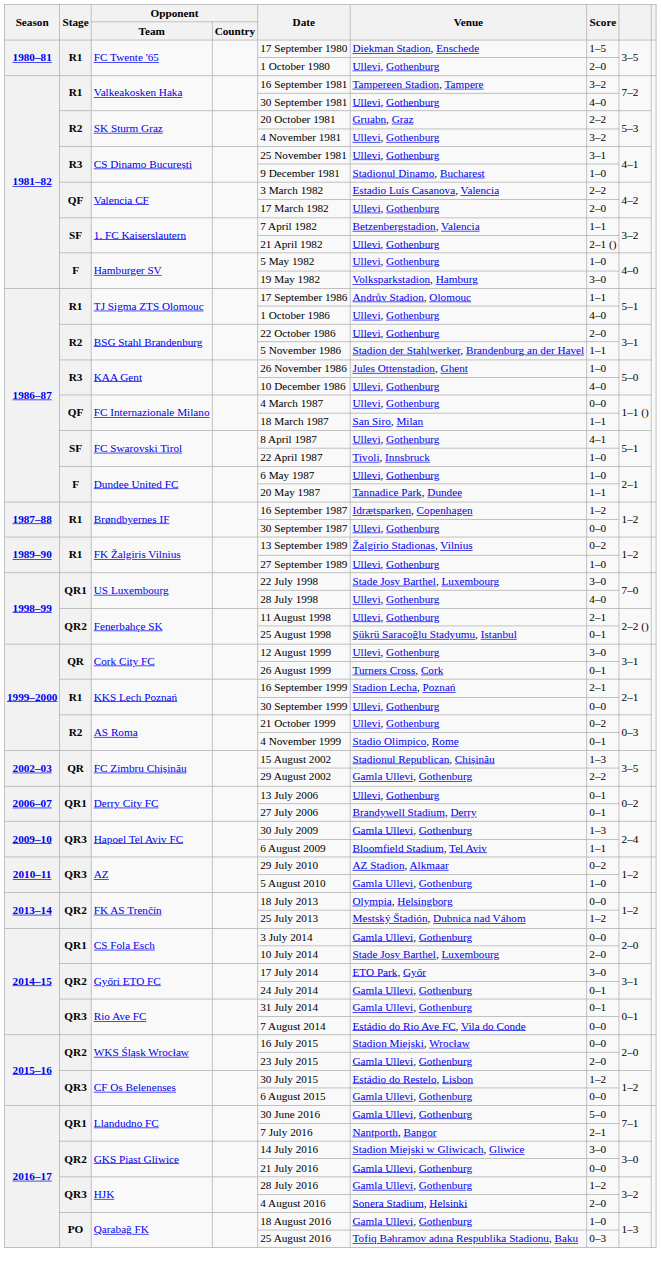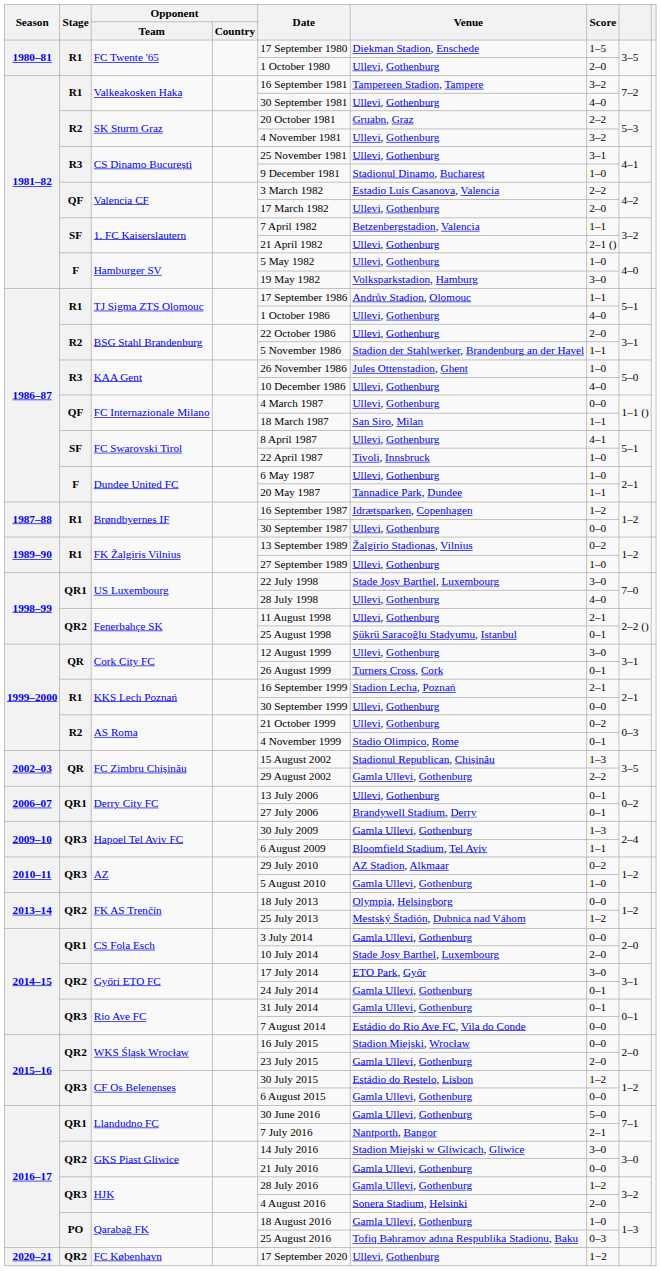 <table class="wikitable plainrowheaders">
 <tr>
 <th rowspan=2>Season</th>
 <th rowspan=2>Stage</th>
 <th scope="col" colspan=2>Opponent</th>
 <th scope="col" rowspan=2>Date</th>
 <th scope="col" rowspan=2>Venue</th>
 <th scope="col" rowspan=2>Score</th>
 <th scope="col" rowspan=2></th>
 <th scope="col" rowspan=2></th>
 </tr>
 <tr>
 <th scope="col">Team</th>
 <th scope="col">Country</th>
 </tr>
 <tr>
 <th scope=row rowspan="2"><a href='#'>1980–81</a></th>
 <th scope=row rowspan="2">R1</th>
 <td rowspan="2"><a href='#'>FC Twente '65</a></td>
 <td rowspan="2"></td>
 <td>17 September 1980</td>
 <td><a href='#'>Diekman Stadion</a>, <a href='#'>Enschede</a></td>
 <td>1–5</td>
 <td rowspan="2">3–5</td>
 <td rowspan="2" align=center></td>
 </tr>
 <tr>
 <td>1 October 1980</td>
 <td><a href='#'>Ullevi</a>, <a href='#'>Gothenburg</a></td>
 <td>2–0</td>
 </tr>
 <tr>
 <th scope=row rowspan="12"><a href='#'>1981–82</a></th>
 <th scope=row rowspan="2">R1</th>
 <td rowspan="2"><a href='#'>Valkeakosken Haka</a></td>
 <td rowspan="2"></td>
 <td>16 September 1981</td>
 <td><a href='#'>Tampereen Stadion</a>, <a href='#'>Tampere</a></td>
 <td>3–2</td>
 <td rowspan="2">7–2</td>
 <td rowspan="12" align=center></td>
 </tr>
 <tr>
 <td>30 September 1981</td>
 <td><a href='#'>Ullevi</a>, <a href='#'>Gothenburg</a></td>
 <td>4–0</td>
 </tr>
 <tr>
 <th scope=row rowspan="2">R2</th>
 <td rowspan="2"><a href='#'>SK Sturm Graz</a></td>
 <td rowspan="2"></td>
 <td>20 October 1981</td>
 <td><a href='#'>Gruabn</a>, <a href='#'>Graz</a></td>
 <td>2–2</td>
 <td rowspan="2">5–3</td>
 </tr>
 <tr>
 <td>4 November 1981</td>
 <td><a href='#'>Ullevi</a>, <a href='#'>Gothenburg</a></td>
 <td>3–2</td>
 </tr>
 <tr>
 <th scope=row rowspan="2">R3</th>
 <td rowspan="2"><a href='#'>CS Dinamo București</a></td>
 <td rowspan="2"></td>
 <td>25 November 1981</td>
 <td><a href='#'>Ullevi</a>, <a href='#'>Gothenburg</a></td>
 <td>3–1</td>
 <td rowspan="2">4–1</td>
 </tr>
 <tr>
 <td>9 December 1981</td>
 <td><a href='#'>Stadionul Dinamo</a>, <a href='#'>Bucharest</a></td>
 <td>1–0</td>
 </tr>
 <tr>
 <th scope=row rowspan="2">QF</th>
 <td rowspan="2"><a href='#'>Valencia CF</a></td>
 <td rowspan="2"></td>
 <td>3 March 1982</td>
 <td><a href='#'>Estadio Luís Casanova</a>, <a href='#'>Valencia</a></td>
 <td>2–2</td>
 <td rowspan="2">4–2</td>
 </tr>
 <tr>
 <td>17 March 1982</td>
 <td><a href='#'>Ullevi</a>, <a href='#'>Gothenburg</a></td>
 <td>2–0</td>
 </tr>
 <tr>
 <th scope=row rowspan="2">SF</th>
 <td rowspan="2"><a href='#'>1. FC Kaiserslautern</a></td>
 <td rowspan="2"></td>
 <td>7 April 1982</td>
 <td><a href='#'>Betzenbergstadion</a>, <a href='#'>Valencia</a></td>
 <td>1–1</td>
 <td rowspan="2">3–2</td>
 </tr>
 <tr>
 <td>21 April 1982</td>
 <td><a href='#'>Ullevi</a>, <a href='#'>Gothenburg</a></td>
 <td>2–1 ()</td>
 </tr>
 <tr>
 <th scope=row rowspan="2">F</th>
 <td rowspan="2"><a href='#'>Hamburger SV</a></td>
 <td rowspan="2"></td>
 <td>5 May 1982</td>
 <td><a href='#'>Ullevi</a>, <a href='#'>Gothenburg</a></td>
 <td>1–0</td>
 <td rowspan="2">4–0</td>
 </tr>
 <tr>
 <td>19 May 1982</td>
 <td><a href='#'>Volksparkstadion</a>, <a href='#'>Hamburg</a></td>
 <td>3–0</td>
 </tr>
 <tr>
 <th scope=row rowspan="12"><a href='#'>1986–87</a></th>
 <th scope=row rowspan="2">R1</th>
 <td rowspan="2"><a href='#'>TJ Sigma ZTS Olomouc</a></td>
 <td rowspan="2"></td>
 <td>17 September 1986</td>
 <td><a href='#'>Andrův Stadion</a>, <a href='#'>Olomouc</a></td>
 <td>1–1</td>
 <td rowspan="2">5–1</td>
 <td rowspan="12" align=center></td>
 </tr>
 <tr>
 <td>1 October 1986</td>
 <td><a href='#'>Ullevi</a>, <a href='#'>Gothenburg</a></td>
 <td>4–0</td>
 </tr>
 <tr>
 <th scope=row rowspan="2">R2</th>
 <td rowspan="2"><a href='#'>BSG Stahl Brandenburg</a></td>
 <td rowspan="2"></td>
 <td>22 October 1986</td>
 <td><a href='#'>Ullevi</a>, <a href='#'>Gothenburg</a></td>
 <td>2–0</td>
 <td rowspan="2">3–1</td>
 </tr>
 <tr>
 <td>5 November 1986</td>
 <td><a href='#'>Stadion der Stahlwerker</a>, <a href='#'>Brandenburg an der Havel</a></td>
 <td>1–1</td>
 </tr>
 <tr>
 <th scope=row rowspan="2">R3</th>
 <td rowspan="2"><a href='#'>KAA Gent</a></td>
 <td rowspan="2"></td>
 <td>26 November 1986</td>
 <td><a href='#'>Jules Ottenstadion</a>, <a href='#'>Ghent</a></td>
 <td>1–0</td>
 <td rowspan="2">5–0</td>
 </tr>
 <tr>
 <td>10 December 1986</td>
 <td><a href='#'>Ullevi</a>, <a href='#'>Gothenburg</a></td>
 <td>4–0</td>
 </tr>
 <tr>
 <th scope=row rowspan="2">QF</th>
 <td rowspan="2"><a href='#'>FC Internazionale Milano</a></td>
 <td rowspan="2"></td>
 <td>4 March 1987</td>
 <td><a href='#'>Ullevi</a>, <a href='#'>Gothenburg</a></td>
 <td>0–0</td>
 <td rowspan="2">1–1 ()</td>
 </tr>
 <tr>
 <td>18 March 1987</td>
 <td><a href='#'>San Siro</a>, <a href='#'>Milan</a></td>
 <td>1–1</td>
 </tr>
 <tr>
 <th scope=row rowspan="2">SF</th>
 <td rowspan="2"><a href='#'>FC Swarovski Tirol</a></td>
 <td rowspan="2"></td>
 <td>8 April 1987</td>
 <td><a href='#'>Ullevi</a>, <a href='#'>Gothenburg</a></td>
 <td>4–1</td>
 <td rowspan="2">5–1</td>
 </tr>
 <tr>
 <td>22 April 1987</td>
 <td><a href='#'>Tivoli</a>, <a href='#'>Innsbruck</a></td>
 <td>1–0</td>
 </tr>
 <tr>
 <th scope=row rowspan="2">F</th>
 <td rowspan="2"><a href='#'>Dundee United FC</a></td>
 <td rowspan="2"></td>
 <td>6 May 1987</td>
 <td><a href='#'>Ullevi</a>, <a href='#'>Gothenburg</a></td>
 <td>1–0</td>
 <td rowspan="2">2–1</td>
 </tr>
 <tr>
 <td>20 May 1987</td>
 <td><a href='#'>Tannadice Park</a>, <a href='#'>Dundee</a></td>
 <td>1–1</td>
 </tr>
 <tr>
 <th scope=row rowspan="2"><a href='#'>1987–88</a></th>
 <th scope=row rowspan="2">R1</th>
 <td rowspan="2"><a href='#'>Brøndbyernes IF</a></td>
 <td rowspan="2"></td>
 <td>16 September 1987</td>
 <td><a href='#'>Idrætsparken</a>, <a href='#'>Copenhagen</a></td>
 <td>1–2</td>
 <td rowspan="2">1–2</td>
 <td rowspan="2" align=center></td>
 </tr>
 <tr>
 <td>30 September 1987</td>
 <td><a href='#'>Ullevi</a>, <a href='#'>Gothenburg</a></td>
 <td>0–0</td>
 </tr>
 <tr>
 <th scope=row rowspan="2"><a href='#'>1989–90</a></th>
 <th scope=row rowspan="2">R1</th>
 <td rowspan="2"><a href='#'>FK Žalgiris Vilnius</a></td>
 <td rowspan="2"></td>
 <td>13 September 1989</td>
 <td><a href='#'>Žalgirio Stadionas</a>, <a href='#'>Vilnius</a></td>
 <td>0–2</td>
 <td rowspan="2">1–2</td>
 <td rowspan="2" align=center></td>
 </tr>
 <tr>
 <td>27 September 1989</td>
 <td><a href='#'>Ullevi</a>, <a href='#'>Gothenburg</a></td>
 <td>1–0</td>
 </tr>
 <tr>
 <th scope=row rowspan="4"><a href='#'>1998–99</a></th>
 <th scope=row rowspan="2">QR1</th>
 <td rowspan="2"><a href='#'>US Luxembourg</a></td>
 <td rowspan="2"></td>
 <td>22 July 1998</td>
 <td><a href='#'>Stade Josy Barthel</a>, <a href='#'>Luxembourg</a></td>
 <td>3–0</td>
 <td rowspan="2">7–0</td>
 <td rowspan="4" align=center></td>
 </tr>
 <tr>
 <td>28 July 1998</td>
 <td><a href='#'>Ullevi</a>, <a href='#'>Gothenburg</a></td>
 <td>4–0</td>
 </tr>
 <tr>
 <th scope=row rowspan="2">QR2</th>
 <td rowspan="2"><a href='#'>Fenerbahçe SK</a></td>
 <td rowspan="2"></td>
 <td>11 August 1998</td>
 <td><a href='#'>Ullevi</a>, <a href='#'>Gothenburg</a></td>
 <td>2–1</td>
 <td rowspan="2">2–2 ()</td>
 </tr>
 <tr>
 <td>25 August 1998</td>
 <td><a href='#'>Şükrü Saracoğlu Stadyumu</a>, <a href='#'>Istanbul</a></td>
 <td>0–1</td>
 </tr>
 <tr>
 <th scope=row rowspan="6"><a href='#'>1999–2000</a></th>
 <th scope=row rowspan="2">QR</th>
 <td rowspan="2"><a href='#'>Cork City FC</a></td>
 <td rowspan="2"></td>
 <td>12 August 1999</td>
 <td><a href='#'>Ullevi</a>, <a href='#'>Gothenburg</a></td>
 <td>3–0</td>
 <td rowspan="2">3–1</td>
 <td rowspan="6" align=center></td>
 </tr>
 <tr>
 <td>26 August 1999</td>
 <td><a href='#'>Turners Cross</a>, <a href='#'>Cork</a></td>
 <td>0–1</td>
 </tr>
 <tr>
 <th scope=row rowspan="2">R1</th>
 <td rowspan="2"><a href='#'>KKS Lech Poznań</a></td>
 <td rowspan="2"></td>
 <td>16 September 1999</td>
 <td><a href='#'>Stadion Lecha</a>, <a href='#'>Poznań</a></td>
 <td>2–1</td>
 <td rowspan="2">2–1</td>
 </tr>
 <tr>
 <td>30 September 1999</td>
 <td><a href='#'>Ullevi</a>, <a href='#'>Gothenburg</a></td>
 <td>0–0</td>
 </tr>
 <tr>
 <th scope=row rowspan="2">R2</th>
 <td rowspan="2"><a href='#'>AS Roma</a></td>
 <td rowspan="2"></td>
 <td>21 October 1999</td>
 <td><a href='#'>Ullevi</a>, <a href='#'>Gothenburg</a></td>
 <td>0–2</td>
 <td rowspan="2">0–3</td>
 </tr>
 <tr>
 <td>4 November 1999</td>
 <td><a href='#'>Stadio Olimpico</a>, <a href='#'>Rome</a></td>
 <td>0–1</td>
 </tr>
 <tr>
 <th scope=row rowspan="2"><a href='#'>2002–03</a></th>
 <th scope=row rowspan="2">QR</th>
 <td rowspan="2"><a href='#'>FC Zimbru Chișinău</a></td>
 <td rowspan="2"></td>
 <td>15 August 2002</td>
 <td><a href='#'>Stadionul Republican</a>, <a href='#'>Chișinău</a></td>
 <td>1–3</td>
 <td rowspan="2">3–5</td>
 <td rowspan="2" align=center></td>
 </tr>
 <tr>
 <td>29 August 2002</td>
 <td><a href='#'>Gamla Ullevi</a>, <a href='#'>Gothenburg</a></td>
 <td>2–2</td>
 </tr>
 <tr>
 <th scope=row rowspan="2"><a href='#'>2006–07</a></th>
 <th scope=row rowspan="2">QR1</th>
 <td rowspan="2"><a href='#'>Derry City FC</a></td>
 <td rowspan="2"></td>
 <td>13 July 2006</td>
 <td><a href='#'>Ullevi</a>, <a href='#'>Gothenburg</a></td>
 <td>0–1</td>
 <td rowspan="2">0–2</td>
 <td rowspan="2" align=center></td>
 </tr>
 <tr>
 <td>27 July 2006</td>
 <td><a href='#'>Brandywell Stadium</a>, <a href='#'>Derry</a></td>
 <td>0–1</td>
 </tr>
 <tr>
 <th scope=row rowspan="2"><a href='#'>2009–10</a></th>
 <th scope=row rowspan="2">QR3</th>
 <td rowspan="2"><a href='#'>Hapoel Tel Aviv FC</a></td>
 <td rowspan="2"></td>
 <td>30 July 2009</td>
 <td><a href='#'>Gamla Ullevi</a>, <a href='#'>Gothenburg</a></td>
 <td>1–3</td>
 <td rowspan="2">2–4</td>
 <td rowspan="2" align=center></td>
 </tr>
 <tr>
 <td>6 August 2009</td>
 <td><a href='#'>Bloomfield Stadium</a>, <a href='#'>Tel Aviv</a></td>
 <td>1–1</td>
 </tr>
 <tr>
 <th scope=row rowspan="2"><a href='#'>2010–11</a></th>
 <th scope=row rowspan="2">QR3</th>
 <td rowspan="2"><a href='#'>AZ</a></td>
 <td rowspan="2"></td>
 <td>29 July 2010</td>
 <td><a href='#'>AZ Stadion</a>, <a href='#'>Alkmaar</a></td>
 <td>0–2</td>
 <td rowspan="2">1–2</td>
 <td rowspan="2" align=center></td>
 </tr>
 <tr>
 <td>5 August 2010</td>
 <td><a href='#'>Gamla Ullevi</a>, <a href='#'>Gothenburg</a></td>
 <td>1–0</td>
 </tr>
 <tr>
 <th scope=row rowspan="2"><a href='#'>2013–14</a></th>
 <th scope=row rowspan="2">QR2</th>
 <td rowspan="2"><a href='#'>FK AS Trenčín</a></td>
 <td rowspan="2"></td>
 <td>18 July 2013</td>
 <td><a href='#'>Olympia</a>, <a href='#'>Helsingborg</a></td>
 <td>0–0</td>
 <td rowspan="2">1–2</td>
 <td rowspan="2" align=center></td>
 </tr>
 <tr>
 <td>25 July 2013</td>
 <td><a href='#'>Mestský Štadión</a>, <a href='#'>Dubnica nad Váhom</a></td>
 <td>1–2</td>
 </tr>
 <tr>
 <th scope=row rowspan="6"><a href='#'>2014–15</a></th>
 <th scope=row rowspan="2">QR1</th>
 <td rowspan="2"><a href='#'>CS Fola Esch</a></td>
 <td rowspan="2"></td>
 <td>3 July 2014</td>
 <td><a href='#'>Gamla Ullevi</a>, <a href='#'>Gothenburg</a></td>
 <td>0–0</td>
 <td rowspan="2">2–0</td>
 <td rowspan="6" align=center></td>
 </tr>
 <tr>
 <td>10 July 2014</td>
 <td><a href='#'>Stade Josy Barthel</a>, <a href='#'>Luxembourg</a></td>
 <td>2–0</td>
 </tr>
 <tr>
 <th scope=row rowspan="2">QR2</th>
 <td rowspan="2"><a href='#'>Győri ETO FC</a></td>
 <td rowspan="2"></td>
 <td>17 July 2014</td>
 <td><a href='#'>ETO Park</a>, <a href='#'>Győr</a></td>
 <td>3–0</td>
 <td rowspan="2">3–1</td>
 </tr>
 <tr>
 <td>24 July 2014</td>
 <td><a href='#'>Gamla Ullevi</a>, <a href='#'>Gothenburg</a></td>
 <td>0–1</td>
 </tr>
 <tr>
 <th scope=row rowspan="2">QR3</th>
 <td rowspan="2"><a href='#'>Rio Ave FC</a></td>
 <td rowspan="2"></td>
 <td>31 July 2014</td>
 <td><a href='#'>Gamla Ullevi</a>, <a href='#'>Gothenburg</a></td>
 <td>0–1</td>
 <td rowspan="2">0–1</td>
 </tr>
 <tr>
 <td>7 August 2014</td>
 <td><a href='#'>Estádio do Rio Ave FC</a>, <a href='#'>Vila do Conde</a></td>
 <td>0–0</td>
 </tr>
 <tr>
 <th scope=row rowspan="4"><a href='#'>2015–16</a></th>
 <th scope=row rowspan="2">QR2</th>
 <td rowspan="2"><a href='#'>WKS Śląsk Wrocław</a></td>
 <td rowspan="2"></td>
 <td>16 July 2015</td>
 <td><a href='#'>Stadion Miejski</a>, <a href='#'>Wrocław</a></td>
 <td>0–0</td>
 <td rowspan="2">2–0</td>
 <td rowspan="4" align=center></td>
 </tr>
 <tr>
 <td>23 July 2015</td>
 <td><a href='#'>Gamla Ullevi</a>, <a href='#'>Gothenburg</a></td>
 <td>2–0</td>
 </tr>
 <tr>
 <th scope=row rowspan="2">QR3</th>
 <td rowspan="2"><a href='#'>CF Os Belenenses</a></td>
 <td rowspan="2"></td>
 <td>30 July 2015</td>
 <td><a href='#'>Estádio do Restelo</a>, <a href='#'>Lisbon</a></td>
 <td>1–2</td>
 <td rowspan="2">1–2</td>
 </tr>
 <tr>
 <td>6 August 2015</td>
 <td><a href='#'>Gamla Ullevi</a>, <a href='#'>Gothenburg</a></td>
 <td>0–0</td>
 </tr>
 <tr>
 <th scope=row rowspan="8"><a href='#'>2016–17</a></th>
 <th scope=row rowspan="2">QR1</th>
 <td rowspan="2"><a href='#'>Llandudno FC</a></td>
 <td rowspan="2"></td>
 <td>30 June 2016</td>
 <td><a href='#'>Gamla Ullevi</a>, <a href='#'>Gothenburg</a></td>
 <td>5–0</td>
 <td rowspan="2">7–1</td>
 <td rowspan="8" align=center></td>
 </tr>
 <tr>
 <td>7 July 2016</td>
 <td><a href='#'>Nantporth</a>, <a href='#'>Bangor</a></td>
 <td>2–1</td>
 </tr>
 <tr>
 <th scope=row rowspan="2">QR2</th>
 <td rowspan="2"><a href='#'>GKS Piast Gliwice</a></td>
 <td rowspan="2"></td>
 <td>14 July 2016</td>
 <td><a href='#'>Stadion Miejski w Gliwicach</a>, <a href='#'>Gliwice</a></td>
 <td>3–0</td>
 <td rowspan="2">3–0</td>
 </tr>
 <tr>
 <td>21 July 2016</td>
 <td><a href='#'>Gamla Ullevi</a>, <a href='#'>Gothenburg</a></td>
 <td>0–0</td>
 </tr>
 <tr>
 <th scope=row rowspan="2">QR3</th>
 <td rowspan="2"><a href='#'>HJK</a></td>
 <td rowspan="2"></td>
 <td>28 July 2016</td>
 <td><a href='#'>Gamla Ullevi</a>, <a href='#'>Gothenburg</a></td>
 <td>1–2</td>
 <td rowspan="2">3–2</td>
 </tr>
 <tr>
 <td>4 August 2016</td>
 <td><a href='#'>Sonera Stadium</a>, <a href='#'>Helsinki</a></td>
 <td>2–0</td>
 </tr>
 <tr>
 <th scope=row rowspan="2">PO</th>
 <td rowspan="2"><a href='#'>Qarabağ FK</a></td>
 <td rowspan="2"></td>
 <td>18 August 2016</td>
 <td><a href='#'>Gamla Ullevi</a>, <a href='#'>Gothenburg</a></td>
 <td>1–0</td>
 <td rowspan="2">1–3</td>
 </tr>
 <tr>
 <td>25 August 2016</td>
 <td><a href='#'>Tofiq Bəhramov adına Respublika Stadionu</a>, <a href='#'>Baku</a></td>
 <td>0–3</td>
 </tr>
+<tr>
+<th scope=row><a href='#'>2020–21</a></th>
+<th scope=row>QR2</th>
+<td><a href='#'>FC København</a></td>
+<td></td>
+<td>17 September 2020</td>
+<td><a href='#'>Ullevi</a>, <a href='#'>Gothenburg</a></td>
+<td>1−2</td>
+<td><small></small></td>
+<td align=center></td>
+</tr>
 </table>
